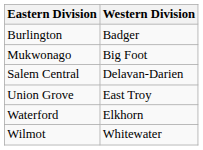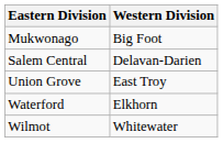 <table class="wikitable">
 <tr>
 <th>Eastern Division</th>
 <th>Western Division</th>
-</tr>
-<tr>
-<td>Burlington</td>
-<td>Badger</td>
 </tr>
 <tr>
 <td>Mukwonago</td>
 <td>Big Foot</td>
 </tr>
 <tr>
 <td>Salem Central</td>
 <td>Delavan-Darien</td>
 </tr>
 <tr>
 <td>Union Grove</td>
 <td>East Troy</td>
 </tr>
 <tr>
 <td>Waterford</td>
 <td>Elkhorn</td>
 </tr>
 <tr>
 <td>Wilmot</td>
 <td>Whitewater</td>
 </tr>
 </table>
